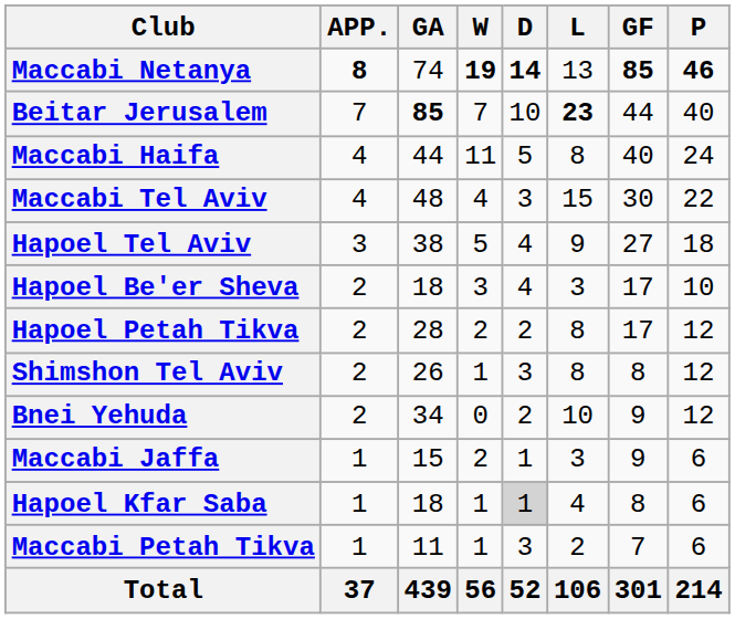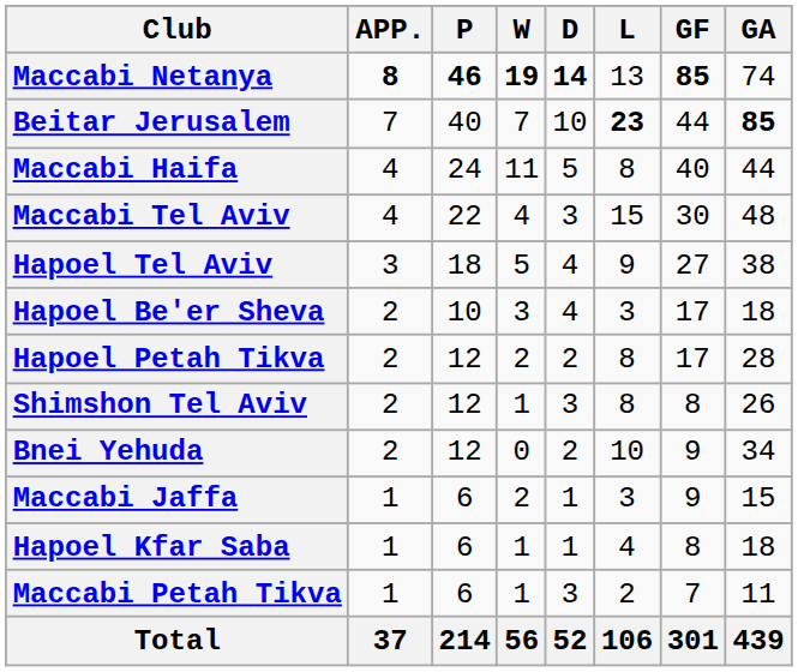 <table class="wikitable sortable" style="text-align: center;">
 <tr>
 <th>Club</th>
 <th>APP.</th>
-<th>GA</th>
+<th>P</th>
 <th>W</th>
 <th>D</th>
 <th>L</th>
 <th>GF</th>
-<th>P</th>
+<th>GA</th>
 </tr>
 <tr>
 <th style="text-align:left;"><a href='#'>Maccabi Netanya</a></th>
 <td><strong>8</strong></td>
-<td>74</td>
+<td><strong>46</strong></td>
 <td><strong>19</strong></td>
 <td><strong>14</strong></td>
 <td>13</td>
 <td><strong>85</strong></td>
-<td><strong>46</strong></td>
+<td>74</td>
 </tr>
 <tr>
 <th style="text-align:left;"><a href='#'>Beitar Jerusalem</a></th>
 <td>7</td>
-<td><strong>85</strong></td>
+<td>40</td>
 <td>7</td>
 <td>10</td>
 <td><strong>23</strong></td>
 <td>44</td>
-<td>40</td>
+<td><strong>85</strong></td>
 </tr>
 <tr>
 <th style="text-align:left;"><a href='#'>Maccabi Haifa</a></th>
 <td>4</td>
-<td>44</td>
+<td>24</td>
 <td>11</td>
 <td>5</td>
 <td>8</td>
 <td>40</td>
-<td>24</td>
+<td>44</td>
 </tr>
 <tr>
 <th style="text-align:left;"><a href='#'>Maccabi Tel Aviv</a></th>
 <td>4</td>
-<td>48</td>
+<td>22</td>
 <td>4</td>
 <td>3</td>
 <td>15</td>
 <td>30</td>
-<td>22</td>
+<td>48</td>
 </tr>
 <tr>
 <th style="text-align:left;"><a href='#'>Hapoel Tel Aviv</a></th>
 <td>3</td>
-<td>38</td>
+<td>18</td>
 <td>5</td>
 <td>4</td>
 <td>9</td>
 <td>27</td>
-<td>18</td>
+<td>38</td>
 </tr>
 <tr>
 <th style="text-align:left;"><a href='#'>Hapoel Be'er Sheva</a></th>
 <td>2</td>
-<td>18</td>
+<td>10</td>
 <td>3</td>
 <td>4</td>
 <td>3</td>
 <td>17</td>
-<td>10</td>
+<td>18</td>
 </tr>
 <tr>
 <th style="text-align:left;"><a href='#'>Hapoel Petah Tikva</a></th>
 <td>2</td>
-<td>28</td>
+<td>12</td>
 <td>2</td>
 <td>2</td>
 <td>8</td>
 <td>17</td>
-<td>12</td>
+<td>28</td>
 </tr>
 <tr>
 <th style="text-align:left;"><a href='#'>Shimshon Tel Aviv</a></th>
 <td>2</td>
-<td>26</td>
+<td>12</td>
 <td>1</td>
 <td>3</td>
 <td>8</td>
 <td>8</td>
-<td>12</td>
+<td>26</td>
 </tr>
 <tr>
 <th style="text-align:left;"><a href='#'>Bnei Yehuda</a></th>
 <td>2</td>
-<td>34</td>
+<td>12</td>
 <td>0</td>
 <td>2</td>
 <td>10</td>
 <td>9</td>
-<td>12</td>
+<td>34</td>
 </tr>
 <tr>
 <th style="text-align:left;"><a href='#'>Maccabi Jaffa</a></th>
 <td>1</td>
-<td>15</td>
+<td>6</td>
 <td>2</td>
 <td>1</td>
 <td>3</td>
 <td>9</td>
-<td>6</td>
+<td>15</td>
 </tr>
 <tr>
 <th style="text-align:left;"><a href='#'>Hapoel Kfar Saba</a></th>
 <td>1</td>
-<td>18</td>
+<td>6</td>
 <td>1</td>
-<td style="background: lightgrey;">1</td>
+<td>1</td>
 <td>4</td>
 <td>8</td>
-<td>6</td>
+<td>18</td>
 </tr>
 <tr>
 <th style="text-align:left;"><a href='#'>Maccabi Petah Tikva</a></th>
 <td>1</td>
-<td>11</td>
+<td>6</td>
 <td>1</td>
 <td>3</td>
 <td>2</td>
 <td>7</td>
-<td>6</td>
+<td>11</td>
 </tr>
 <tr>
 <th>Total</th>
 <th>37</th>
-<th>439</th>
+<th>214</th>
 <th>56</th>
 <th>52</th>
 <th>106</th>
 <th>301</th>
-<th>214</th>
+<th>439</th>
 </tr>
 </table>
